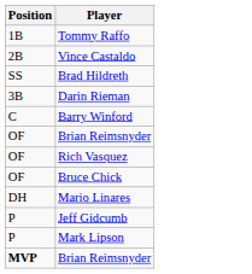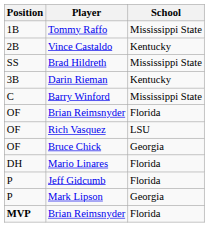 <table class="wikitable">
 <tr>
 <th>Position</th>
 <th>Player</th>
+<th>School</th>
 </tr>
 <tr>
 <td>1B</td>
 <td><a href='#'>Tommy Raffo</a></td>
+<td>Mississippi State</td>
 </tr>
 <tr>
 <td>2B</td>
 <td><a href='#'>Vince Castaldo</a></td>
+<td>Kentucky</td>
 </tr>
 <tr>
 <td>SS</td>
 <td><a href='#'>Brad Hildreth</a></td>
+<td>Mississippi State</td>
 </tr>
 <tr>
 <td>3B</td>
 <td><a href='#'>Darin Rieman</a></td>
+<td>Kentucky</td>
 </tr>
 <tr>
 <td>C</td>
 <td><a href='#'>Barry Winford</a></td>
+<td>Mississippi State</td>
 </tr>
 <tr>
 <td>OF</td>
 <td><a href='#'>Brian Reimsnyder</a></td>
+<td>Florida</td>
 </tr>
 <tr>
 <td>OF</td>
 <td><a href='#'>Rich Vasquez</a></td>
+<td>LSU</td>
 </tr>
 <tr>
 <td>OF</td>
 <td><a href='#'>Bruce Chick</a></td>
+<td>Georgia</td>
 </tr>
 <tr>
 <td>DH</td>
 <td><a href='#'>Mario Linares</a></td>
+<td>Florida</td>
 </tr>
 <tr>
 <td>P</td>
 <td><a href='#'>Jeff Gidcumb</a></td>
+<td>Florida</td>
 </tr>
 <tr>
 <td>P</td>
 <td><a href='#'>Mark Lipson</a></td>
+<td>Georgia</td>
 </tr>
 <tr>
 <td><strong>MVP</strong></td>
 <td><a href='#'>Brian Reimsnyder</a></td>
+<td>Florida</td>
 </tr>
 </table>
